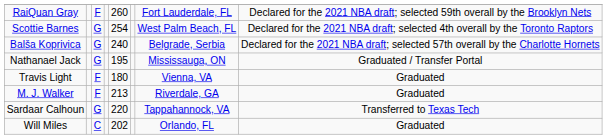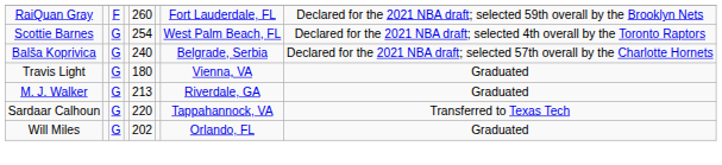 <table class="wikitable sortable sortable" style="text-align: center">
 <tr align=center>
 </tr>
 <tr>
 <td><a href='#'>RaiQuan Gray</a></td>
 <td></td>
 <td><a href='#'>F</a></td>
 <td></td>
 <td>260</td>
 <td></td>
 <td><a href='#'>Fort Lauderdale, FL</a></td>
 <td>Declared for the <a href='#'>2021 NBA draft</a>; selected 59th overall by the <a href='#'>Brooklyn Nets</a></td>
 </tr>
 <tr>
 <td><a href='#'>Scottie Barnes</a></td>
 <td></td>
 <td><a href='#'>G</a></td>
 <td></td>
 <td>254</td>
 <td></td>
 <td><a href='#'>West Palm Beach, FL</a></td>
 <td>Declared for the <a href='#'>2021 NBA draft</a>; selected 4th overall by the <a href='#'>Toronto Raptors</a></td>
 </tr>
 <tr>
 <td><a href='#'>Balša Koprivica</a></td>
 <td></td>
 <td><a href='#'>G</a></td>
 <td></td>
 <td>240</td>
 <td></td>
 <td><a href='#'>Belgrade, Serbia</a></td>
 <td>Declared for the <a href='#'>2021 NBA draft</a>; selected 57th overall by the <a href='#'>Charlotte Hornets</a></td>
 </tr>
 <tr>
-<td>Nathanael Jack</td>
+<td>Travis Light</td>
 <td></td>
 <td><a href='#'>G</a></td>
-<td></td>
-<td>195</td>
-<td></td>
-<td><a href='#'>Mississauga, ON</a></td>
-<td>Graduated / Transfer Portal</td>
-</tr>
-<tr>
-<td>Travis Light</td>
-<td></td>
-<td><a href='#'>F</a></td>
 <td></td>
 <td>180</td>
 <td></td>
 <td><a href='#'>Vienna, VA</a></td>
 <td>Graduated</td>
 </tr>
 <tr>
 <td><a href='#'>M. J. Walker</a></td>
 <td></td>
-<td><a href='#'>F</a></td>
+<td><a href='#'>G</a></td>
 <td></td>
 <td>213</td>
 <td></td>
 <td><a href='#'>Riverdale, GA</a></td>
 <td>Graduated</td>
 </tr>
 <tr>
 <td>Sardaar Calhoun</td>
 <td></td>
 <td><a href='#'>G</a></td>
 <td></td>
 <td>220</td>
 <td></td>
 <td><a href='#'>Tappahannock, VA</a></td>
 <td>Transferred to <a href='#'>Texas Tech</a></td>
 </tr>
 <tr>
 <td>Will Miles</td>
 <td></td>
-<td><a href='#'>C</a></td>
+<td><a href='#'>G</a></td>
 <td></td>
 <td>202</td>
 <td></td>
 <td><a href='#'>Orlando, FL</a></td>
 <td>Graduated</td>
 </tr>
 </table>
